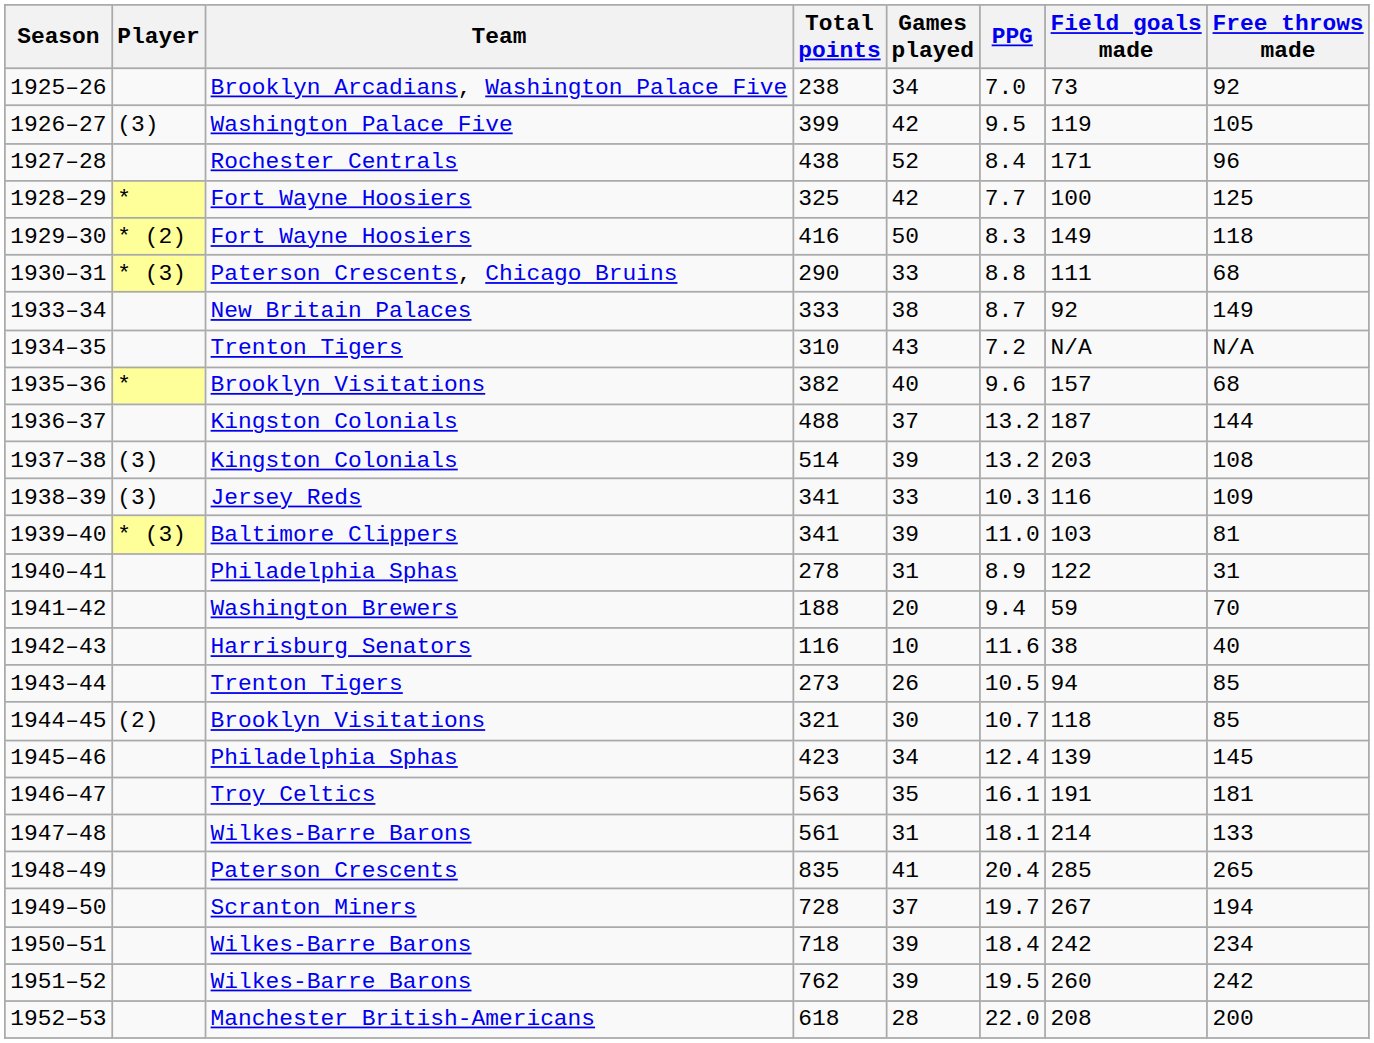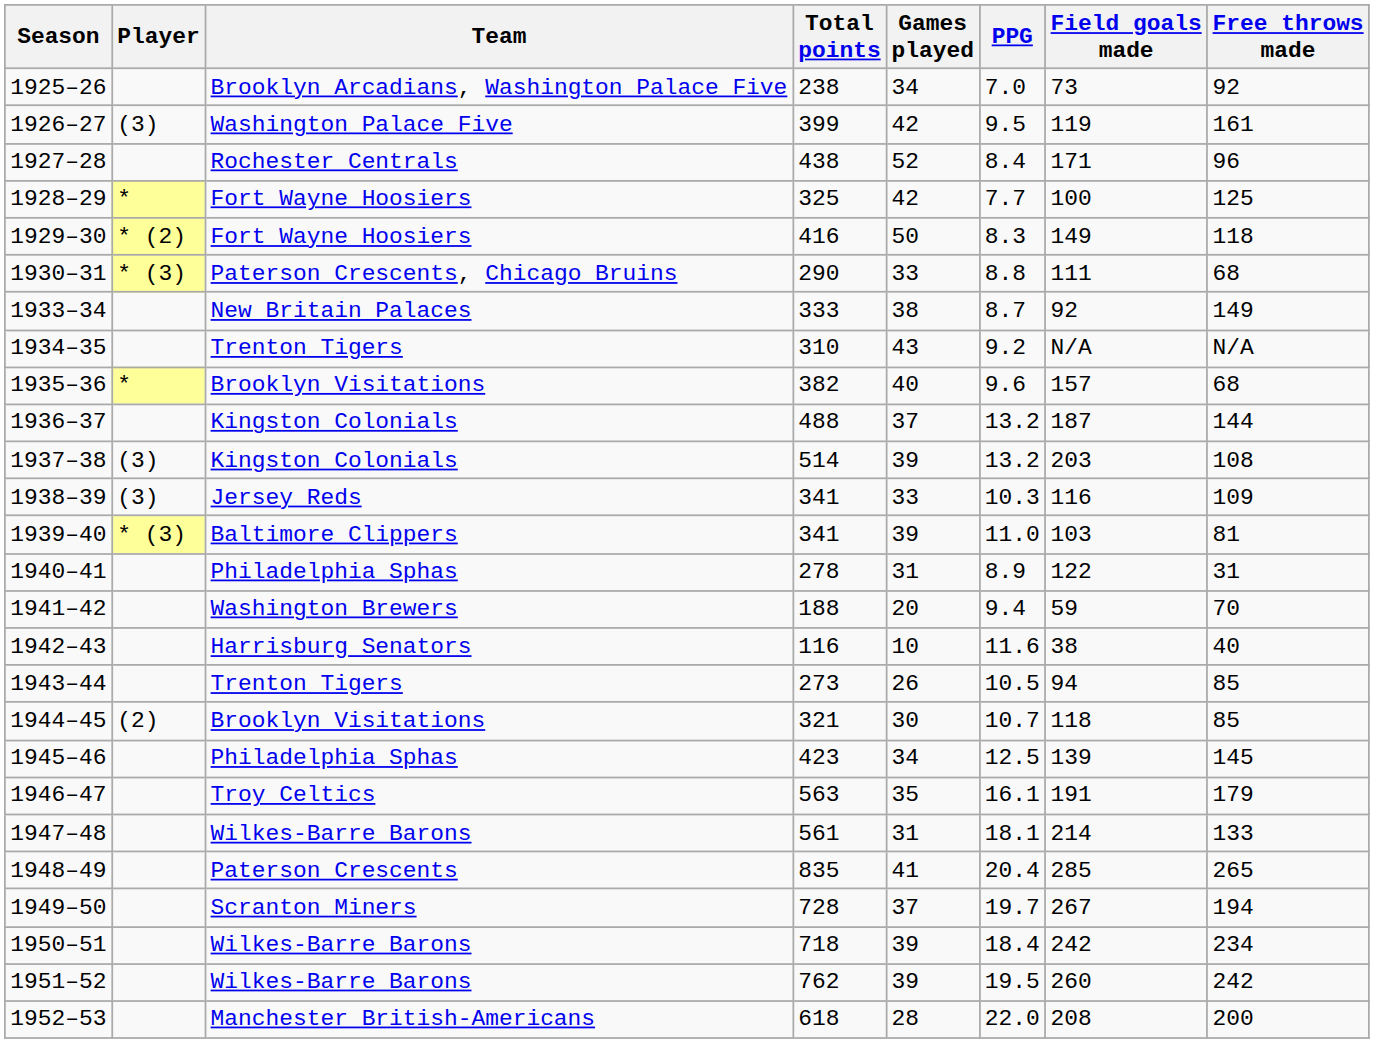 <table class="wikitable sortable">
 <tr>
 <th>Season</th>
 <th>Player</th>
 <th class=unsortable>Team</th>
 <th>Total<br><a href='#'>points</a></th>
 <th>Games<br>played</th>
 <th><a href='#'>PPG</a></th>
 <th><a href='#'>Field goals</a><br>made</th>
 <th><a href='#'>Free throws</a><br>made</th>
 </tr>
 <tr>
 <td>1925–26</td>
 <td></td>
 <td><a href='#'>Brooklyn Arcadians</a>, <a href='#'>Washington Palace Five</a></td>
 <td>238</td>
 <td>34</td>
 <td>7.0</td>
 <td>73</td>
 <td>92</td>
 </tr>
 <tr>
 <td>1926–27</td>
 <td> (3)</td>
 <td><a href='#'>Washington Palace Five</a></td>
 <td>399</td>
 <td>42</td>
 <td>9.5</td>
 <td>119</td>
-<td>105</td>
+<td>161</td>
 </tr>
 <tr>
 <td>1927–28</td>
 <td></td>
 <td><a href='#'>Rochester Centrals</a></td>
 <td>438</td>
 <td>52</td>
 <td>8.4</td>
 <td>171</td>
 <td>96</td>
 </tr>
 <tr>
 <td>1928–29</td>
 <td style="background:#ff9;">*</td>
 <td><a href='#'>Fort Wayne Hoosiers</a></td>
 <td>325</td>
 <td>42</td>
 <td>7.7</td>
 <td>100</td>
 <td>125</td>
 </tr>
 <tr>
 <td>1929–30</td>
 <td style="background:#ff9;">* (2)</td>
 <td><a href='#'>Fort Wayne Hoosiers</a></td>
 <td>416</td>
 <td>50</td>
 <td>8.3</td>
 <td>149</td>
 <td>118</td>
 </tr>
 <tr>
 <td>1930–31</td>
 <td style="background:#ff9;">* (3)</td>
 <td><a href='#'>Paterson Crescents</a>, <a href='#'>Chicago Bruins</a></td>
 <td>290</td>
 <td>33</td>
 <td>8.8</td>
 <td>111</td>
 <td>68</td>
 </tr>
 <tr>
 <td>1933–34</td>
 <td></td>
 <td><a href='#'>New Britain Palaces</a></td>
 <td>333</td>
 <td>38</td>
 <td>8.7</td>
 <td>92</td>
 <td>149</td>
 </tr>
 <tr>
 <td>1934–35</td>
 <td></td>
 <td><a href='#'>Trenton Tigers</a></td>
 <td>310</td>
 <td>43</td>
-<td>7.2</td>
+<td>9.2</td>
 <td>N/A</td>
 <td>N/A</td>
 </tr>
 <tr>
 <td>1935–36</td>
 <td style="background:#ff9;">*</td>
 <td><a href='#'>Brooklyn Visitations</a></td>
 <td>382</td>
 <td>40</td>
 <td>9.6</td>
 <td>157</td>
 <td>68</td>
 </tr>
 <tr>
 <td>1936–37</td>
 <td></td>
 <td><a href='#'>Kingston Colonials</a></td>
 <td>488</td>
 <td>37</td>
 <td>13.2</td>
 <td>187</td>
 <td>144</td>
 </tr>
 <tr>
 <td>1937–38</td>
 <td> (3)</td>
 <td><a href='#'>Kingston Colonials</a></td>
 <td>514</td>
 <td>39</td>
 <td>13.2</td>
 <td>203</td>
 <td>108</td>
 </tr>
 <tr>
 <td>1938–39</td>
 <td> (3)</td>
 <td><a href='#'>Jersey Reds</a></td>
 <td>341</td>
 <td>33</td>
 <td>10.3</td>
 <td>116</td>
 <td>109</td>
 </tr>
 <tr>
 <td>1939–40</td>
 <td style="background:#ff9;">* (3)</td>
 <td><a href='#'>Baltimore Clippers</a></td>
 <td>341</td>
 <td>39</td>
 <td>11.0</td>
 <td>103</td>
 <td>81</td>
 </tr>
 <tr>
 <td>1940–41</td>
 <td></td>
 <td><a href='#'>Philadelphia Sphas</a></td>
 <td>278</td>
 <td>31</td>
 <td>8.9</td>
 <td>122</td>
 <td>31</td>
 </tr>
 <tr>
 <td>1941–42</td>
 <td></td>
 <td><a href='#'>Washington Brewers</a></td>
 <td>188</td>
 <td>20</td>
 <td>9.4</td>
 <td>59</td>
 <td>70</td>
 </tr>
 <tr>
 <td>1942–43</td>
 <td></td>
 <td><a href='#'>Harrisburg Senators</a></td>
 <td>116</td>
 <td>10</td>
 <td>11.6</td>
 <td>38</td>
 <td>40</td>
 </tr>
 <tr>
 <td>1943–44</td>
 <td></td>
 <td><a href='#'>Trenton Tigers</a></td>
 <td>273</td>
 <td>26</td>
 <td>10.5</td>
 <td>94</td>
 <td>85</td>
 </tr>
 <tr>
 <td>1944–45</td>
 <td> (2)</td>
 <td><a href='#'>Brooklyn Visitations</a></td>
 <td>321</td>
 <td>30</td>
 <td>10.7</td>
 <td>118</td>
 <td>85</td>
 </tr>
 <tr>
 <td>1945–46</td>
 <td></td>
 <td><a href='#'>Philadelphia Sphas</a></td>
 <td>423</td>
 <td>34</td>
-<td>12.4</td>
+<td>12.5</td>
 <td>139</td>
 <td>145</td>
 </tr>
 <tr>
 <td>1946–47</td>
 <td></td>
 <td><a href='#'>Troy Celtics</a></td>
 <td>563</td>
 <td>35</td>
 <td>16.1</td>
 <td>191</td>
-<td>181</td>
+<td>179</td>
 </tr>
 <tr>
 <td>1947–48</td>
 <td></td>
 <td><a href='#'>Wilkes-Barre Barons</a></td>
 <td>561</td>
 <td>31</td>
 <td>18.1</td>
 <td>214</td>
 <td>133</td>
 </tr>
 <tr>
 <td>1948–49</td>
 <td></td>
 <td><a href='#'>Paterson Crescents</a></td>
 <td>835</td>
 <td>41</td>
 <td>20.4</td>
 <td>285</td>
 <td>265</td>
 </tr>
 <tr>
 <td>1949–50</td>
 <td></td>
 <td><a href='#'>Scranton Miners</a></td>
 <td>728</td>
 <td>37</td>
 <td>19.7</td>
 <td>267</td>
 <td>194</td>
 </tr>
 <tr>
 <td>1950–51</td>
 <td></td>
 <td><a href='#'>Wilkes-Barre Barons</a></td>
 <td>718</td>
 <td>39</td>
 <td>18.4</td>
 <td>242</td>
 <td>234</td>
 </tr>
 <tr>
 <td>1951–52</td>
 <td></td>
 <td><a href='#'>Wilkes-Barre Barons</a></td>
 <td>762</td>
 <td>39</td>
 <td>19.5</td>
 <td>260</td>
 <td>242</td>
 </tr>
 <tr>
 <td>1952–53</td>
 <td></td>
 <td><a href='#'>Manchester British-Americans</a></td>
 <td>618</td>
 <td>28</td>
 <td>22.0</td>
 <td>208</td>
 <td>200</td>
 </tr>
 </table>
